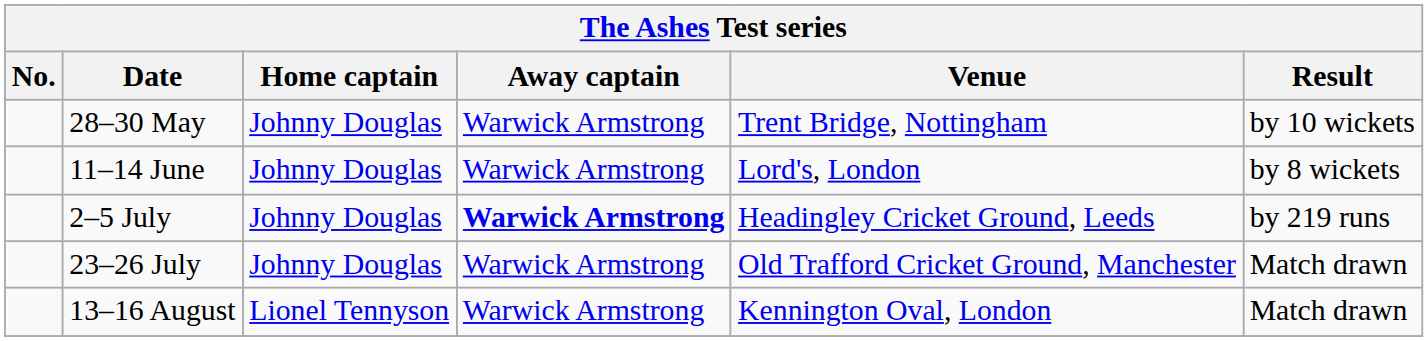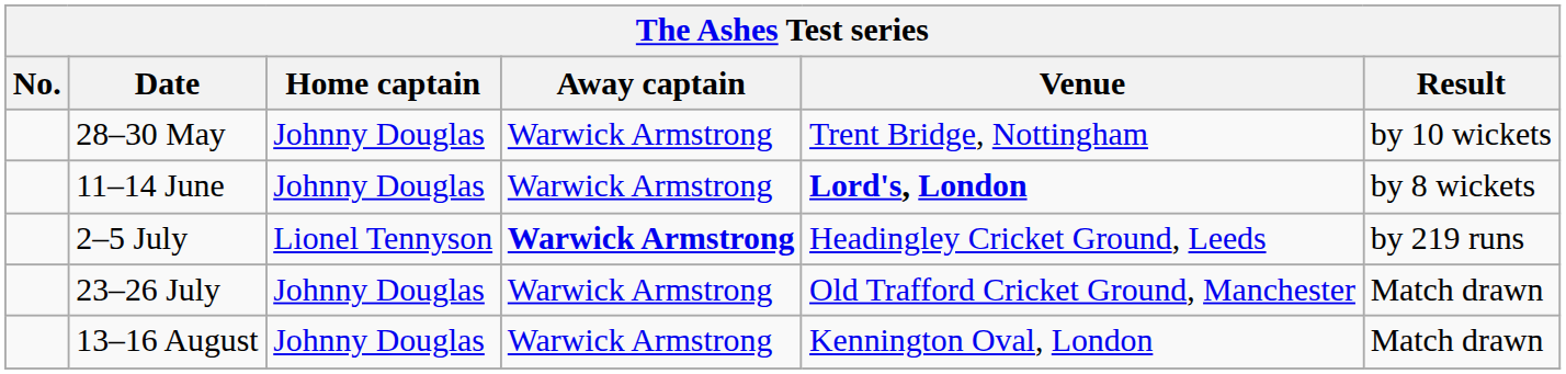 <table class="wikitable">
 <tr>
 <th colspan="9"><a href='#'>The Ashes</a> Test series</th>
 </tr>
 <tr>
 <th>No.</th>
 <th>Date</th>
 <th>Home captain</th>
 <th>Away captain</th>
 <th>Venue</th>
 <th>Result</th>
 </tr>
 <tr>
 <td></td>
 <td>28–30 May</td>
 <td><a href='#'>Johnny Douglas</a></td>
 <td><a href='#'>Warwick Armstrong</a></td>
 <td><a href='#'>Trent Bridge</a>, <a href='#'>Nottingham</a></td>
 <td> by 10 wickets</td>
 </tr>
 <tr>
 <td></td>
 <td>11–14 June</td>
 <td><a href='#'>Johnny Douglas</a></td>
 <td><a href='#'>Warwick Armstrong</a></td>
-<td><a href='#'>Lord's</a>, <a href='#'>London</a></td>
+<td><strong><a href='#'>Lord's</a>, <a href='#'>London</a></strong></td>
 <td> by 8 wickets</td>
 </tr>
 <tr>
 <td></td>
 <td>2–5 July</td>
-<td><a href='#'>Johnny Douglas</a></td>
+<td><a href='#'>Lionel Tennyson</a></td>
 <td><strong><a href='#'>Warwick Armstrong</a></strong></td>
 <td><a href='#'>Headingley Cricket Ground</a>, <a href='#'>Leeds</a></td>
 <td> by 219 runs</td>
 </tr>
 <tr>
 <td></td>
 <td>23–26 July</td>
 <td><a href='#'>Johnny Douglas</a></td>
 <td><a href='#'>Warwick Armstrong</a></td>
 <td><a href='#'>Old Trafford Cricket Ground</a>, <a href='#'>Manchester</a></td>
 <td>Match drawn</td>
 </tr>
 <tr>
 <td></td>
 <td>13–16 August</td>
-<td><a href='#'>Lionel Tennyson</a></td>
+<td><a href='#'>Johnny Douglas</a></td>
 <td><a href='#'>Warwick Armstrong</a></td>
 <td><a href='#'>Kennington Oval</a>, <a href='#'>London</a></td>
 <td>Match drawn</td>
 </tr>
 </table>
